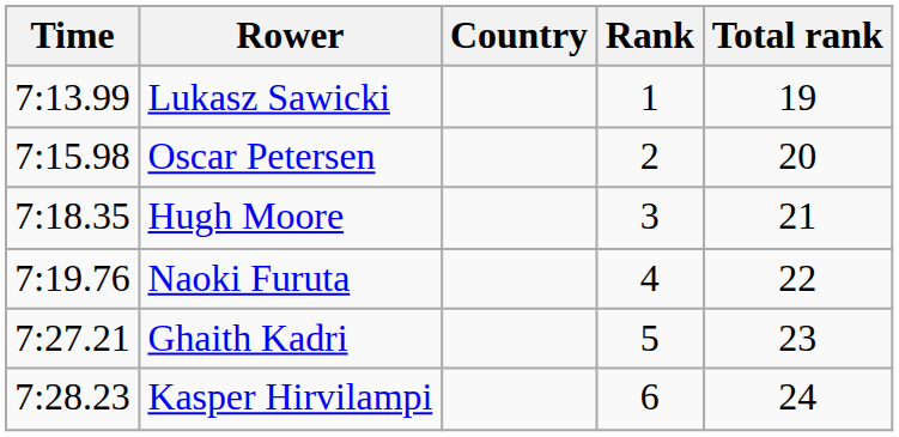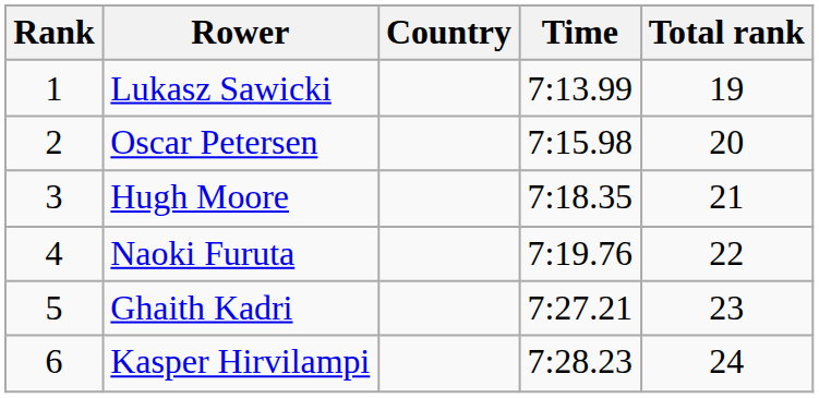 <table class="wikitable" style="text-align:center">
 <tr>
-<th>Time</th>
+<th>Rank</th>
 <th>Rower</th>
 <th>Country</th>
-<th>Rank</th>
+<th>Time</th>
 <th>Total rank</th>
 </tr>
 <tr>
-<td>7:13.99</td>
+<td>1</td>
 <td align="left"><a href='#'>Lukasz Sawicki</a></td>
 <td align="left"></td>
-<td>1</td>
+<td>7:13.99</td>
 <td>19</td>
 </tr>
 <tr>
-<td>7:15.98</td>
+<td>2</td>
 <td align="left"><a href='#'>Oscar Petersen</a></td>
 <td align="left"></td>
-<td>2</td>
+<td>7:15.98</td>
 <td>20</td>
 </tr>
 <tr>
-<td>7:18.35</td>
+<td>3</td>
 <td align="left"><a href='#'>Hugh Moore</a></td>
 <td align="left"></td>
-<td>3</td>
+<td>7:18.35</td>
 <td>21</td>
 </tr>
 <tr>
-<td>7:19.76</td>
+<td>4</td>
 <td align="left"><a href='#'>Naoki Furuta</a></td>
 <td align="left"></td>
-<td>4</td>
+<td>7:19.76</td>
 <td>22</td>
 </tr>
 <tr>
-<td>7:27.21</td>
+<td>5</td>
 <td align="left"><a href='#'>Ghaith Kadri</a></td>
 <td align="left"></td>
-<td>5</td>
+<td>7:27.21</td>
 <td>23</td>
 </tr>
 <tr>
-<td>7:28.23</td>
+<td>6</td>
 <td align="left"><a href='#'>Kasper Hirvilampi</a></td>
 <td align="left"></td>
-<td>6</td>
+<td>7:28.23</td>
 <td>24</td>
 </tr>
 </table>
